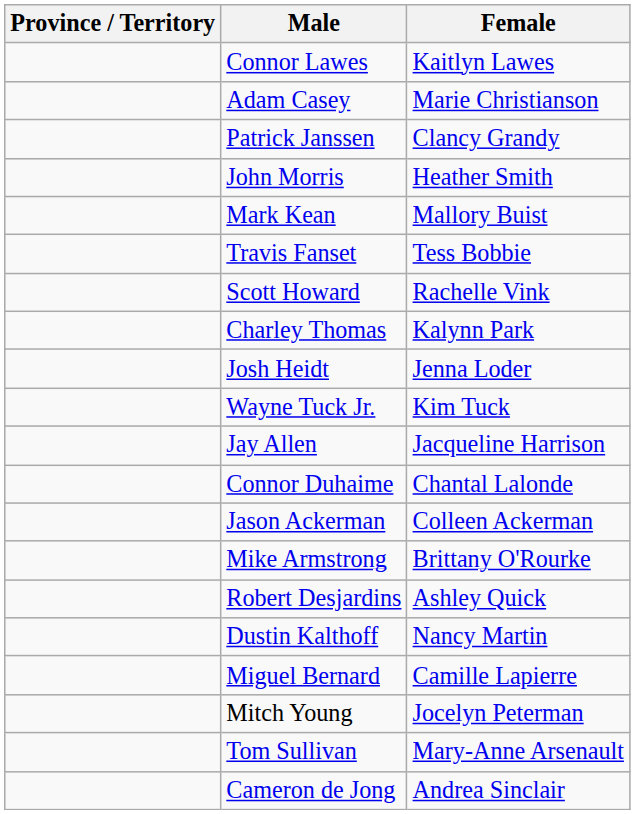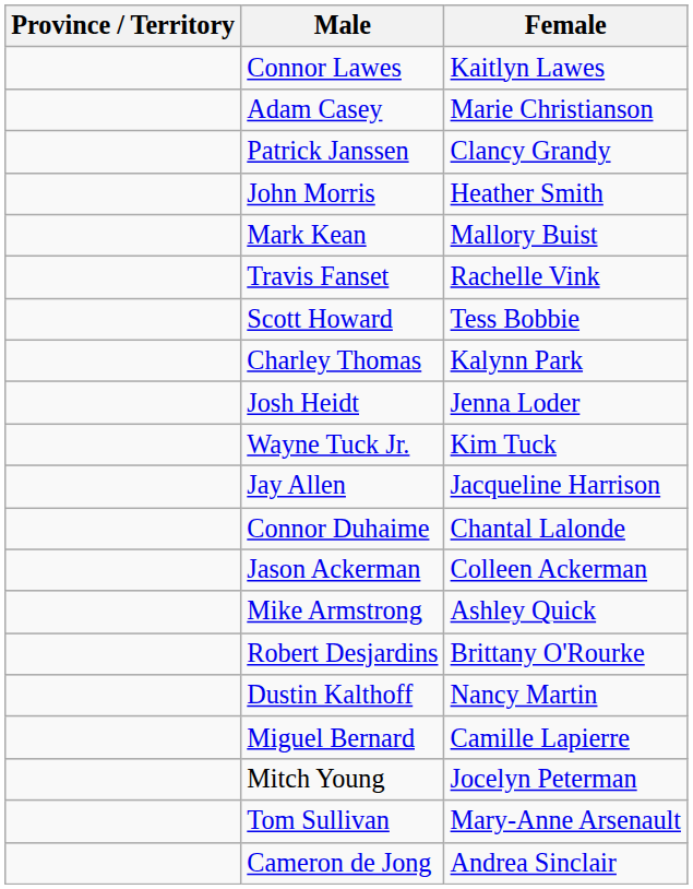 <table class="wikitable">
 <tr>
 <th>Province / Territory</th>
 <th>Male</th>
 <th>Female</th>
 </tr>
 <tr>
 <td><br></td>
 <td><a href='#'>Connor Lawes</a></td>
 <td><a href='#'>Kaitlyn Lawes</a></td>
 </tr>
 <tr>
 <td></td>
 <td><a href='#'>Adam Casey</a></td>
 <td><a href='#'>Marie Christianson</a></td>
 </tr>
 <tr>
 <td></td>
 <td><a href='#'>Patrick Janssen</a></td>
 <td><a href='#'>Clancy Grandy</a></td>
 </tr>
 <tr>
 <td> <br> </td>
 <td><a href='#'>John Morris</a></td>
 <td><a href='#'>Heather Smith</a></td>
 </tr>
 <tr>
 <td></td>
 <td><a href='#'>Mark Kean</a></td>
 <td><a href='#'>Mallory Buist</a></td>
 </tr>
 <tr>
 <td></td>
 <td><a href='#'>Travis Fanset</a></td>
-<td><a href='#'>Tess Bobbie</a></td>
+<td><a href='#'>Rachelle Vink</a></td>
 </tr>
 <tr>
 <td></td>
 <td><a href='#'>Scott Howard</a></td>
-<td><a href='#'>Rachelle Vink</a></td>
+<td><a href='#'>Tess Bobbie</a></td>
 </tr>
 <tr>
 <td></td>
 <td><a href='#'>Charley Thomas</a></td>
 <td><a href='#'>Kalynn Park</a></td>
 </tr>
 <tr>
 <td> <br> </td>
 <td><a href='#'>Josh Heidt</a></td>
 <td><a href='#'>Jenna Loder</a></td>
 </tr>
 <tr>
 <td></td>
 <td><a href='#'>Wayne Tuck Jr.</a></td>
 <td><a href='#'>Kim Tuck</a></td>
 </tr>
 <tr>
 <td></td>
 <td><a href='#'>Jay Allen</a></td>
 <td><a href='#'>Jacqueline Harrison</a></td>
 </tr>
 <tr>
 <td></td>
 <td><a href='#'>Connor Duhaime</a></td>
 <td><a href='#'>Chantal Lalonde</a></td>
 </tr>
 <tr>
 <td></td>
 <td><a href='#'>Jason Ackerman</a></td>
 <td><a href='#'>Colleen Ackerman</a></td>
 </tr>
 <tr>
 <td></td>
 <td><a href='#'>Mike Armstrong</a></td>
-<td><a href='#'>Brittany O'Rourke</a></td>
+<td><a href='#'>Ashley Quick</a></td>
 </tr>
 <tr>
 <td></td>
 <td><a href='#'>Robert Desjardins</a></td>
-<td><a href='#'>Ashley Quick</a></td>
+<td><a href='#'>Brittany O'Rourke</a></td>
 </tr>
 <tr>
 <td></td>
 <td><a href='#'>Dustin Kalthoff</a></td>
 <td><a href='#'>Nancy Martin</a></td>
 </tr>
 <tr>
 <td></td>
 <td><a href='#'>Miguel Bernard</a></td>
 <td><a href='#'>Camille Lapierre</a></td>
 </tr>
 <tr>
 <td><br></td>
 <td>Mitch Young</td>
 <td><a href='#'>Jocelyn Peterman</a></td>
 </tr>
 <tr>
 <td></td>
 <td><a href='#'>Tom Sullivan</a></td>
 <td><a href='#'>Mary-Anne Arsenault</a></td>
 </tr>
 <tr>
 <td><br></td>
 <td><a href='#'>Cameron de Jong</a></td>
 <td><a href='#'>Andrea Sinclair</a></td>
 </tr>
 </table>
